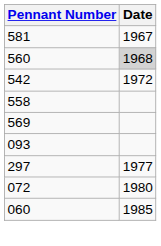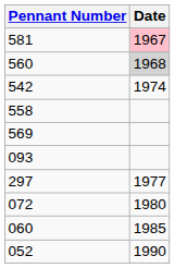 <table class="wikitable" style="text-align:left">
 <tr>
 <th><a href='#'>Pennant Number</a></th>
 <th>Date</th>
 </tr>
 <tr>
 <td>581</td>
-<td>1967</td>
+<td style="background: pink;">1967</td>
 </tr>
 <tr>
 <td>560</td>
 <td style="background: lightgrey;">1968</td>
 </tr>
 <tr>
 <td>542</td>
-<td>1972</td>
+<td>1974</td>
 </tr>
 <tr>
 <td>558</td>
 <td></td>
 </tr>
 <tr>
 <td>569</td>
 <td></td>
 </tr>
 <tr>
 <td>093</td>
 <td></td>
 </tr>
 <tr>
 <td>297</td>
 <td>1977</td>
 </tr>
 <tr>
 <td>072</td>
 <td>1980</td>
 </tr>
 <tr>
 <td>060</td>
 <td>1985</td>
 </tr>
+<tr>
+<td>052</td>
+<td>1990</td>
+</tr>
 </table>
